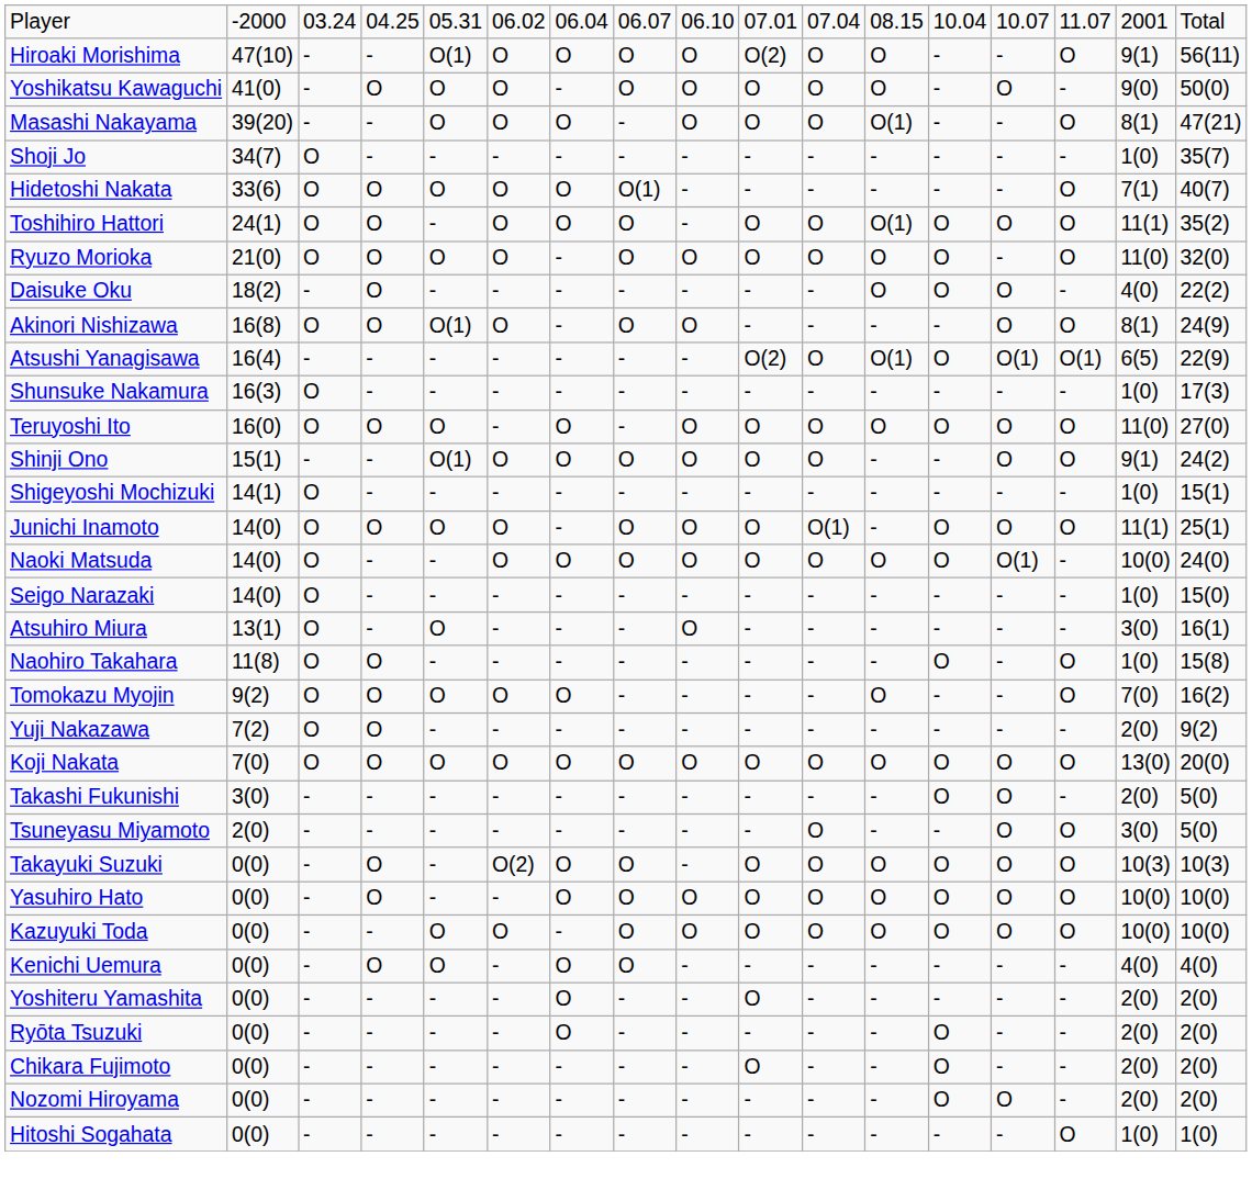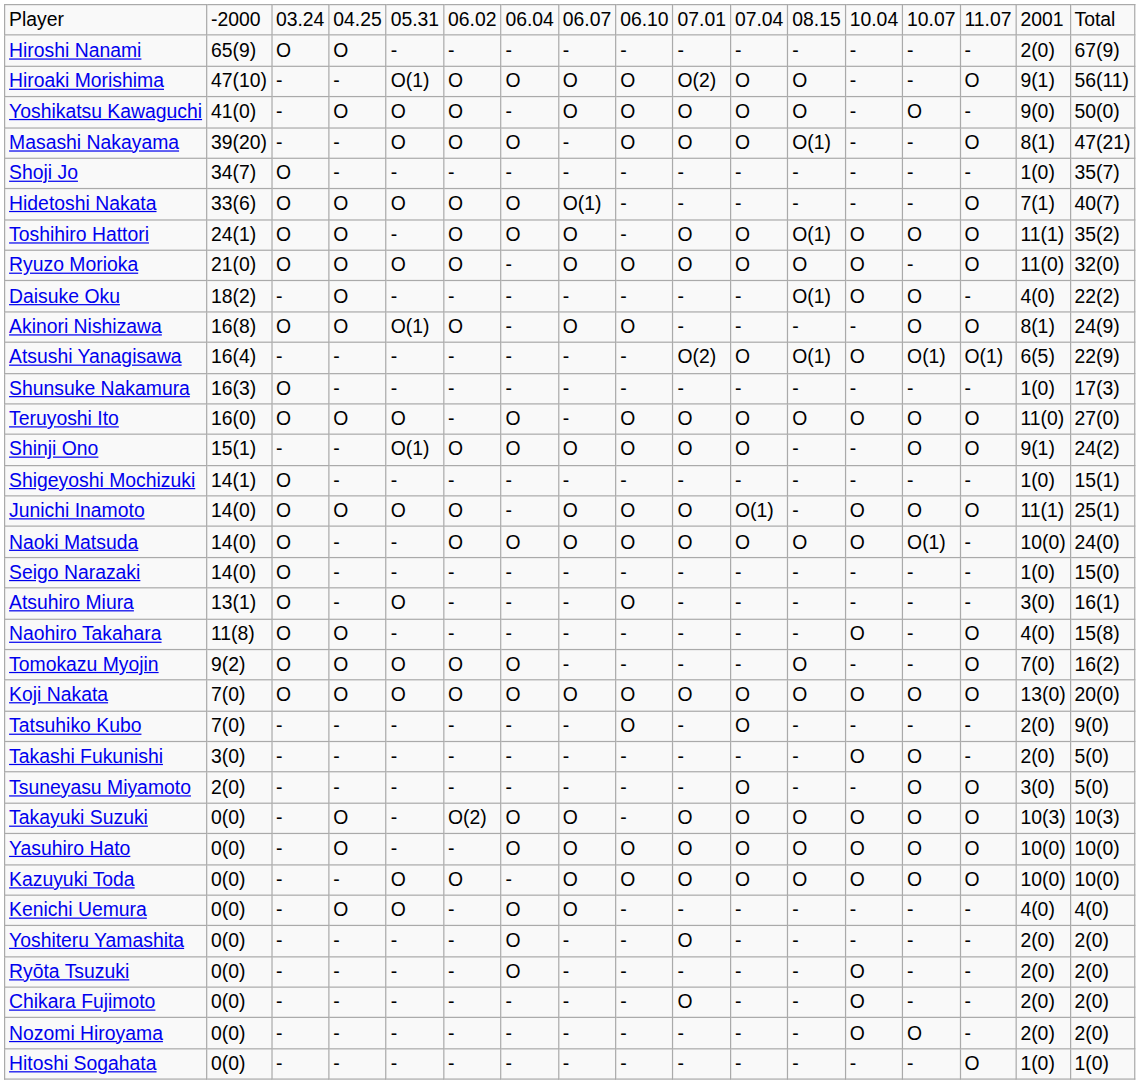 <table class="wikitable" style="text-align:left;">
 <tr>
 <td>Player</td>
 <td>-2000</td>
 <td>03.24</td>
 <td>04.25</td>
 <td>05.31</td>
 <td>06.02</td>
 <td>06.04</td>
 <td>06.07</td>
 <td>06.10</td>
 <td>07.01</td>
 <td>07.04</td>
 <td>08.15</td>
 <td>10.04</td>
 <td>10.07</td>
 <td>11.07</td>
 <td>2001</td>
 <td>Total</td>
+</tr>
+<tr>
+<td><a href='#'>Hiroshi Nanami</a></td>
+<td>65(9)</td>
+<td>O</td>
+<td>O</td>
+<td>-</td>
+<td>-</td>
+<td>-</td>
+<td>-</td>
+<td>-</td>
+<td>-</td>
+<td>-</td>
+<td>-</td>
+<td>-</td>
+<td>-</td>
+<td>-</td>
+<td>2(0)</td>
+<td>67(9)</td>
 </tr>
 <tr>
 <td><a href='#'>Hiroaki Morishima</a></td>
 <td>47(10)</td>
 <td>-</td>
 <td>-</td>
 <td>O(1)</td>
 <td>O</td>
 <td>O</td>
 <td>O</td>
 <td>O</td>
 <td>O(2)</td>
 <td>O</td>
 <td>O</td>
 <td>-</td>
 <td>-</td>
 <td>O</td>
 <td>9(1)</td>
 <td>56(11)</td>
 </tr>
 <tr>
 <td><a href='#'>Yoshikatsu Kawaguchi</a></td>
 <td>41(0)</td>
 <td>-</td>
 <td>O</td>
 <td>O</td>
 <td>O</td>
 <td>-</td>
 <td>O</td>
 <td>O</td>
 <td>O</td>
 <td>O</td>
 <td>O</td>
 <td>-</td>
 <td>O</td>
 <td>-</td>
 <td>9(0)</td>
 <td>50(0)</td>
 </tr>
 <tr>
 <td><a href='#'>Masashi Nakayama</a></td>
 <td>39(20)</td>
 <td>-</td>
 <td>-</td>
 <td>O</td>
 <td>O</td>
 <td>O</td>
 <td>-</td>
 <td>O</td>
 <td>O</td>
 <td>O</td>
 <td>O(1)</td>
 <td>-</td>
 <td>-</td>
 <td>O</td>
 <td>8(1)</td>
 <td>47(21)</td>
 </tr>
 <tr>
 <td><a href='#'>Shoji Jo</a></td>
 <td>34(7)</td>
 <td>O</td>
 <td>-</td>
 <td>-</td>
 <td>-</td>
 <td>-</td>
 <td>-</td>
 <td>-</td>
 <td>-</td>
 <td>-</td>
 <td>-</td>
 <td>-</td>
 <td>-</td>
 <td>-</td>
 <td>1(0)</td>
 <td>35(7)</td>
 </tr>
 <tr>
 <td><a href='#'>Hidetoshi Nakata</a></td>
 <td>33(6)</td>
 <td>O</td>
 <td>O</td>
 <td>O</td>
 <td>O</td>
 <td>O</td>
 <td>O(1)</td>
 <td>-</td>
 <td>-</td>
 <td>-</td>
 <td>-</td>
 <td>-</td>
 <td>-</td>
 <td>O</td>
 <td>7(1)</td>
 <td>40(7)</td>
 </tr>
 <tr>
 <td><a href='#'>Toshihiro Hattori</a></td>
 <td>24(1)</td>
 <td>O</td>
 <td>O</td>
 <td>-</td>
 <td>O</td>
 <td>O</td>
 <td>O</td>
 <td>-</td>
 <td>O</td>
 <td>O</td>
 <td>O(1)</td>
 <td>O</td>
 <td>O</td>
 <td>O</td>
 <td>11(1)</td>
 <td>35(2)</td>
 </tr>
 <tr>
 <td><a href='#'>Ryuzo Morioka</a></td>
 <td>21(0)</td>
 <td>O</td>
 <td>O</td>
 <td>O</td>
 <td>O</td>
 <td>-</td>
 <td>O</td>
 <td>O</td>
 <td>O</td>
 <td>O</td>
 <td>O</td>
 <td>O</td>
 <td>-</td>
 <td>O</td>
 <td>11(0)</td>
 <td>32(0)</td>
 </tr>
 <tr>
 <td><a href='#'>Daisuke Oku</a></td>
 <td>18(2)</td>
 <td>-</td>
 <td>O</td>
 <td>-</td>
 <td>-</td>
 <td>-</td>
 <td>-</td>
 <td>-</td>
 <td>-</td>
 <td>-</td>
-<td>O</td>
+<td>O(1)</td>
 <td>O</td>
 <td>O</td>
 <td>-</td>
 <td>4(0)</td>
 <td>22(2)</td>
 </tr>
 <tr>
 <td><a href='#'>Akinori Nishizawa</a></td>
 <td>16(8)</td>
 <td>O</td>
 <td>O</td>
 <td>O(1)</td>
 <td>O</td>
 <td>-</td>
 <td>O</td>
 <td>O</td>
 <td>-</td>
 <td>-</td>
 <td>-</td>
 <td>-</td>
 <td>O</td>
 <td>O</td>
 <td>8(1)</td>
 <td>24(9)</td>
 </tr>
 <tr>
 <td><a href='#'>Atsushi Yanagisawa</a></td>
 <td>16(4)</td>
 <td>-</td>
 <td>-</td>
 <td>-</td>
 <td>-</td>
 <td>-</td>
 <td>-</td>
 <td>-</td>
 <td>O(2)</td>
 <td>O</td>
 <td>O(1)</td>
 <td>O</td>
 <td>O(1)</td>
 <td>O(1)</td>
 <td>6(5)</td>
 <td>22(9)</td>
 </tr>
 <tr>
 <td><a href='#'>Shunsuke Nakamura</a></td>
 <td>16(3)</td>
 <td>O</td>
 <td>-</td>
 <td>-</td>
 <td>-</td>
 <td>-</td>
 <td>-</td>
 <td>-</td>
 <td>-</td>
 <td>-</td>
 <td>-</td>
 <td>-</td>
 <td>-</td>
 <td>-</td>
 <td>1(0)</td>
 <td>17(3)</td>
 </tr>
 <tr>
 <td><a href='#'>Teruyoshi Ito</a></td>
 <td>16(0)</td>
 <td>O</td>
 <td>O</td>
 <td>O</td>
 <td>-</td>
 <td>O</td>
 <td>-</td>
 <td>O</td>
 <td>O</td>
 <td>O</td>
 <td>O</td>
 <td>O</td>
 <td>O</td>
 <td>O</td>
 <td>11(0)</td>
 <td>27(0)</td>
 </tr>
 <tr>
 <td><a href='#'>Shinji Ono</a></td>
 <td>15(1)</td>
 <td>-</td>
 <td>-</td>
 <td>O(1)</td>
 <td>O</td>
 <td>O</td>
 <td>O</td>
 <td>O</td>
 <td>O</td>
 <td>O</td>
 <td>-</td>
 <td>-</td>
 <td>O</td>
 <td>O</td>
 <td>9(1)</td>
 <td>24(2)</td>
 </tr>
 <tr>
 <td><a href='#'>Shigeyoshi Mochizuki</a></td>
 <td>14(1)</td>
 <td>O</td>
 <td>-</td>
 <td>-</td>
 <td>-</td>
 <td>-</td>
 <td>-</td>
 <td>-</td>
 <td>-</td>
 <td>-</td>
 <td>-</td>
 <td>-</td>
 <td>-</td>
 <td>-</td>
 <td>1(0)</td>
 <td>15(1)</td>
 </tr>
 <tr>
 <td><a href='#'>Junichi Inamoto</a></td>
 <td>14(0)</td>
 <td>O</td>
 <td>O</td>
 <td>O</td>
 <td>O</td>
 <td>-</td>
 <td>O</td>
 <td>O</td>
 <td>O</td>
 <td>O(1)</td>
 <td>-</td>
 <td>O</td>
 <td>O</td>
 <td>O</td>
 <td>11(1)</td>
 <td>25(1)</td>
 </tr>
 <tr>
 <td><a href='#'>Naoki Matsuda</a></td>
 <td>14(0)</td>
 <td>O</td>
 <td>-</td>
 <td>-</td>
 <td>O</td>
 <td>O</td>
 <td>O</td>
 <td>O</td>
 <td>O</td>
 <td>O</td>
 <td>O</td>
 <td>O</td>
 <td>O(1)</td>
 <td>-</td>
 <td>10(0)</td>
 <td>24(0)</td>
 </tr>
 <tr>
 <td><a href='#'>Seigo Narazaki</a></td>
 <td>14(0)</td>
 <td>O</td>
 <td>-</td>
 <td>-</td>
 <td>-</td>
 <td>-</td>
 <td>-</td>
 <td>-</td>
 <td>-</td>
 <td>-</td>
 <td>-</td>
 <td>-</td>
 <td>-</td>
 <td>-</td>
 <td>1(0)</td>
 <td>15(0)</td>
 </tr>
 <tr>
 <td><a href='#'>Atsuhiro Miura</a></td>
 <td>13(1)</td>
 <td>O</td>
 <td>-</td>
 <td>O</td>
 <td>-</td>
 <td>-</td>
 <td>-</td>
 <td>O</td>
 <td>-</td>
 <td>-</td>
 <td>-</td>
 <td>-</td>
 <td>-</td>
 <td>-</td>
 <td>3(0)</td>
 <td>16(1)</td>
 </tr>
 <tr>
 <td><a href='#'>Naohiro Takahara</a></td>
 <td>11(8)</td>
 <td>O</td>
 <td>O</td>
 <td>-</td>
 <td>-</td>
 <td>-</td>
 <td>-</td>
 <td>-</td>
 <td>-</td>
 <td>-</td>
 <td>-</td>
 <td>O</td>
 <td>-</td>
 <td>O</td>
-<td>1(0)</td>
+<td>4(0)</td>
 <td>15(8)</td>
 </tr>
 <tr>
 <td><a href='#'>Tomokazu Myojin</a></td>
 <td>9(2)</td>
 <td>O</td>
 <td>O</td>
 <td>O</td>
 <td>O</td>
 <td>O</td>
 <td>-</td>
 <td>-</td>
 <td>-</td>
 <td>-</td>
 <td>O</td>
 <td>-</td>
 <td>-</td>
 <td>O</td>
 <td>7(0)</td>
 <td>16(2)</td>
 </tr>
 <tr>
-<td><a href='#'>Yuji Nakazawa</a></td>
-<td>7(2)</td>
-<td>O</td>
-<td>O</td>
-<td>-</td>
-<td>-</td>
-<td>-</td>
-<td>-</td>
-<td>-</td>
-<td>-</td>
-<td>-</td>
-<td>-</td>
-<td>-</td>
-<td>-</td>
-<td>-</td>
-<td>2(0)</td>
-<td>9(2)</td>
-</tr>
-<tr>
 <td><a href='#'>Koji Nakata</a></td>
 <td>7(0)</td>
 <td>O</td>
 <td>O</td>
 <td>O</td>
 <td>O</td>
 <td>O</td>
 <td>O</td>
 <td>O</td>
 <td>O</td>
 <td>O</td>
 <td>O</td>
 <td>O</td>
 <td>O</td>
 <td>O</td>
 <td>13(0)</td>
 <td>20(0)</td>
+</tr>
+<tr>
+<td><a href='#'>Tatsuhiko Kubo</a></td>
+<td>7(0)</td>
+<td>-</td>
+<td>-</td>
+<td>-</td>
+<td>-</td>
+<td>-</td>
+<td>-</td>
+<td>O</td>
+<td>-</td>
+<td>O</td>
+<td>-</td>
+<td>-</td>
+<td>-</td>
+<td>-</td>
+<td>2(0)</td>
+<td>9(0)</td>
 </tr>
 <tr>
 <td><a href='#'>Takashi Fukunishi</a></td>
 <td>3(0)</td>
 <td>-</td>
 <td>-</td>
 <td>-</td>
 <td>-</td>
 <td>-</td>
 <td>-</td>
 <td>-</td>
 <td>-</td>
 <td>-</td>
 <td>-</td>
 <td>O</td>
 <td>O</td>
 <td>-</td>
 <td>2(0)</td>
 <td>5(0)</td>
 </tr>
 <tr>
 <td><a href='#'>Tsuneyasu Miyamoto</a></td>
 <td>2(0)</td>
 <td>-</td>
 <td>-</td>
 <td>-</td>
 <td>-</td>
 <td>-</td>
 <td>-</td>
 <td>-</td>
 <td>-</td>
 <td>O</td>
 <td>-</td>
 <td>-</td>
 <td>O</td>
 <td>O</td>
 <td>3(0)</td>
 <td>5(0)</td>
 </tr>
 <tr>
 <td><a href='#'>Takayuki Suzuki</a></td>
 <td>0(0)</td>
 <td>-</td>
 <td>O</td>
 <td>-</td>
 <td>O(2)</td>
 <td>O</td>
 <td>O</td>
 <td>-</td>
 <td>O</td>
 <td>O</td>
 <td>O</td>
 <td>O</td>
 <td>O</td>
 <td>O</td>
 <td>10(3)</td>
 <td>10(3)</td>
 </tr>
 <tr>
 <td><a href='#'>Yasuhiro Hato</a></td>
 <td>0(0)</td>
 <td>-</td>
 <td>O</td>
 <td>-</td>
 <td>-</td>
 <td>O</td>
 <td>O</td>
 <td>O</td>
 <td>O</td>
 <td>O</td>
 <td>O</td>
 <td>O</td>
 <td>O</td>
 <td>O</td>
 <td>10(0)</td>
 <td>10(0)</td>
 </tr>
 <tr>
 <td><a href='#'>Kazuyuki Toda</a></td>
 <td>0(0)</td>
 <td>-</td>
 <td>-</td>
 <td>O</td>
 <td>O</td>
 <td>-</td>
 <td>O</td>
 <td>O</td>
 <td>O</td>
 <td>O</td>
 <td>O</td>
 <td>O</td>
 <td>O</td>
 <td>O</td>
 <td>10(0)</td>
 <td>10(0)</td>
 </tr>
 <tr>
 <td><a href='#'>Kenichi Uemura</a></td>
 <td>0(0)</td>
 <td>-</td>
 <td>O</td>
 <td>O</td>
 <td>-</td>
 <td>O</td>
 <td>O</td>
 <td>-</td>
 <td>-</td>
 <td>-</td>
 <td>-</td>
 <td>-</td>
 <td>-</td>
 <td>-</td>
 <td>4(0)</td>
 <td>4(0)</td>
 </tr>
 <tr>
 <td><a href='#'>Yoshiteru Yamashita</a></td>
 <td>0(0)</td>
 <td>-</td>
 <td>-</td>
 <td>-</td>
 <td>-</td>
 <td>O</td>
 <td>-</td>
 <td>-</td>
 <td>O</td>
 <td>-</td>
 <td>-</td>
 <td>-</td>
 <td>-</td>
 <td>-</td>
 <td>2(0)</td>
 <td>2(0)</td>
 </tr>
 <tr>
 <td><a href='#'>Ryōta Tsuzuki</a></td>
 <td>0(0)</td>
 <td>-</td>
 <td>-</td>
 <td>-</td>
 <td>-</td>
 <td>O</td>
 <td>-</td>
 <td>-</td>
 <td>-</td>
 <td>-</td>
 <td>-</td>
 <td>O</td>
 <td>-</td>
 <td>-</td>
 <td>2(0)</td>
 <td>2(0)</td>
 </tr>
 <tr>
 <td><a href='#'>Chikara Fujimoto</a></td>
 <td>0(0)</td>
 <td>-</td>
 <td>-</td>
 <td>-</td>
 <td>-</td>
 <td>-</td>
 <td>-</td>
 <td>-</td>
 <td>O</td>
 <td>-</td>
 <td>-</td>
 <td>O</td>
 <td>-</td>
 <td>-</td>
 <td>2(0)</td>
 <td>2(0)</td>
 </tr>
 <tr>
 <td><a href='#'>Nozomi Hiroyama</a></td>
 <td>0(0)</td>
 <td>-</td>
 <td>-</td>
 <td>-</td>
 <td>-</td>
 <td>-</td>
 <td>-</td>
 <td>-</td>
 <td>-</td>
 <td>-</td>
 <td>-</td>
 <td>O</td>
 <td>O</td>
 <td>-</td>
 <td>2(0)</td>
 <td>2(0)</td>
 </tr>
 <tr>
 <td><a href='#'>Hitoshi Sogahata</a></td>
 <td>0(0)</td>
 <td>-</td>
 <td>-</td>
 <td>-</td>
 <td>-</td>
 <td>-</td>
 <td>-</td>
 <td>-</td>
 <td>-</td>
 <td>-</td>
 <td>-</td>
 <td>-</td>
 <td>-</td>
 <td>O</td>
 <td>1(0)</td>
 <td>1(0)</td>
 </tr>
 </table>
